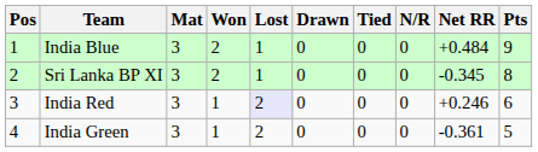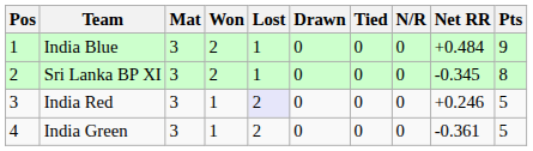 <table class="wikitable">
 <tr>
 <th>Pos</th>
 <th>Team</th>
 <th>Mat</th>
 <th>Won</th>
 <th>Lost</th>
 <th>Drawn</th>
 <th>Tied</th>
 <th>N/R</th>
 <th>Net RR</th>
 <th>Pts</th>
 </tr>
 <tr style="background:#cfc;">
 <td>1</td>
 <td>India Blue</td>
 <td>3</td>
 <td>2</td>
 <td>1</td>
 <td>0</td>
 <td>0</td>
 <td>0</td>
 <td>+0.484</td>
 <td>9</td>
 </tr>
 <tr style="background:#cfc;">
 <td>2</td>
 <td>Sri Lanka BP XI</td>
 <td>3</td>
 <td>2</td>
 <td>1</td>
 <td>0</td>
 <td>0</td>
 <td>0</td>
 <td>-0.345</td>
 <td>8</td>
 </tr>
 <tr>
 <td>3</td>
 <td>India Red</td>
 <td>3</td>
 <td>1</td>
 <td style="background: lavender;">2</td>
 <td>0</td>
 <td>0</td>
 <td>0</td>
 <td>+0.246</td>
-<td>6</td>
+<td>5</td>
 </tr>
 <tr>
 <td>4</td>
 <td>India Green</td>
 <td>3</td>
 <td>1</td>
 <td>2</td>
 <td>0</td>
 <td>0</td>
 <td>0</td>
 <td>-0.361</td>
 <td>5</td>
 </tr>
 </table>
